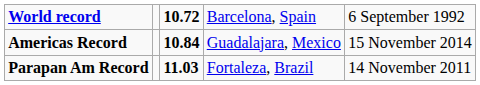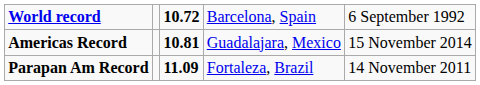 <table class="wikitable">
 <tr>
 <td><strong><a href='#'>World record</a></strong></td>
 <td></td>
 <td><strong>10.72</strong></td>
 <td><a href='#'>Barcelona</a>, <a href='#'>Spain</a></td>
 <td>6 September 1992</td>
 </tr>
 <tr>
 <td><strong>Americas Record</strong></td>
 <td></td>
-<td><strong>10.84</strong></td>
+<td><strong>10.81</strong></td>
 <td><a href='#'>Guadalajara</a>, <a href='#'>Mexico</a></td>
 <td>15 November 2014</td>
 </tr>
 <tr>
 <td><strong>Parapan Am Record</strong></td>
 <td></td>
-<td><strong>11.03</strong></td>
+<td><strong>11.09</strong></td>
 <td><a href='#'>Fortaleza</a>, <a href='#'>Brazil</a></td>
 <td>14 November 2011</td>
 </tr>
 </table>
